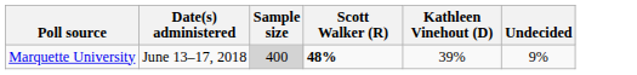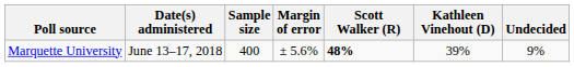 <table class="wikitable">
 <tr valign=bottom>
 <th>Poll source</th>
 <th>Date(s)<br>administered</th>
 <th>Sample<br>size</th>
+<th>Margin<br>of error</th>
 <th style="width:100px;">Scott<br>Walker (R)</th>
 <th style="width:100px;">Kathleen<br>Vinehout (D)</th>
 <th>Undecided</th>
 </tr>
 <tr>
 <td><a href='#'>Marquette University</a></td>
 <td align=center>June 13–17, 2018</td>
-<td align=center style="background: lightgrey;">400</td>
+<td align=center>400</td>
+<td align=center>± 5.6%</td>
 <td><strong>48%</strong></td>
 <td align=center>39%</td>
 <td align=center>9%</td>
 </tr>
 </table>
